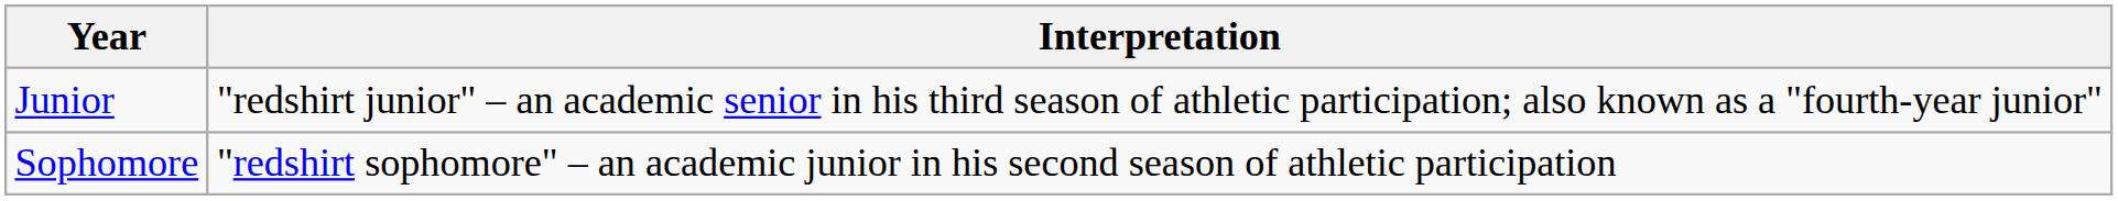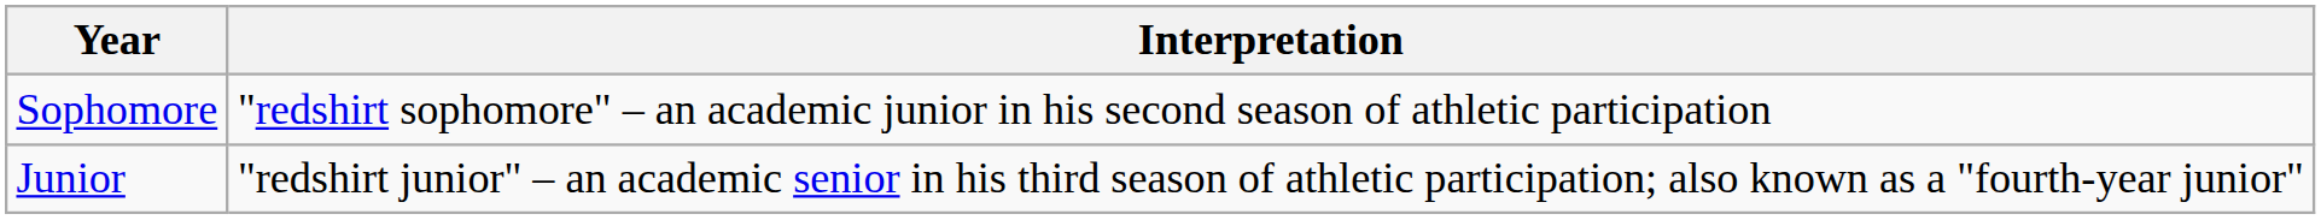 <table class="wikitable" style="text-align: left;">
 <tr>
 <th>Year</th>
 <th>Interpretation</th>
 </tr>
 <tr>
+<td> <a href='#'>Sophomore</a></td>
+<td>"<a href='#'>redshirt</a> sophomore" – an academic junior in his second season of athletic participation</td>
+</tr>
+<tr>
 <td> <a href='#'>Junior</a></td>
 <td>"redshirt junior" – an academic <a href='#'>senior</a> in his third season of athletic participation; also known as a "fourth-year junior"</td>
 </tr>
-<tr>
-<td> <a href='#'>Sophomore</a></td>
-<td>"<a href='#'>redshirt</a> sophomore" – an academic junior in his second season of athletic participation</td>
-</tr>
 </table>
